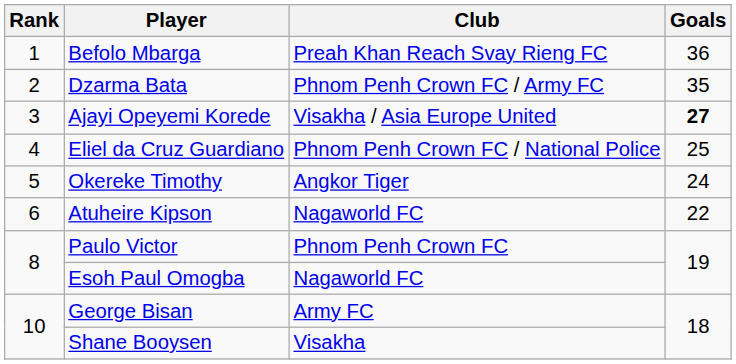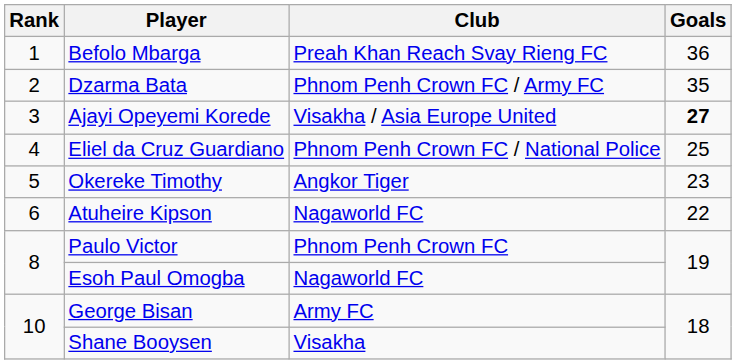 <table class="wikitable" style="text-align:center">
 <tr>
 <th>Rank</th>
 <th>Player</th>
 <th>Club</th>
 <th>Goals</th>
 </tr>
 <tr>
 <td>1</td>
 <td align="left"> <a href='#'>Befolo Mbarga</a></td>
 <td align="left"><a href='#'>Preah Khan Reach Svay Rieng FC</a></td>
 <td>36</td>
 </tr>
 <tr>
 <td>2</td>
 <td align="left"> <a href='#'>Dzarma Bata</a></td>
 <td align="left"><a href='#'>Phnom Penh Crown FC</a> / <a href='#'>Army FC</a></td>
 <td>35</td>
 </tr>
 <tr>
 <td>3</td>
 <td align="left"> <a href='#'>Ajayi Opeyemi Korede</a></td>
 <td align="left"><a href='#'>Visakha</a> / <a href='#'>Asia Europe United</a></td>
 <td><strong>27</strong></td>
 </tr>
 <tr>
 <td>4</td>
 <td align="left"> <a href='#'>Eliel da Cruz Guardiano</a></td>
 <td align="left"><a href='#'>Phnom Penh Crown FC</a> / <a href='#'>National Police</a></td>
 <td>25</td>
 </tr>
 <tr>
 <td>5</td>
 <td align="left"> <a href='#'>Okereke Timothy</a></td>
 <td align="left"><a href='#'>Angkor Tiger</a></td>
-<td>24</td>
+<td>23</td>
 </tr>
 <tr>
 <td>6</td>
 <td align="left"> <a href='#'>Atuheire Kipson</a></td>
 <td align="left"><a href='#'>Nagaworld FC</a></td>
 <td>22</td>
 </tr>
 <tr>
 <td rowspan=2>8</td>
 <td align="left"> <a href='#'>Paulo Victor</a></td>
 <td align="left"><a href='#'>Phnom Penh Crown FC</a></td>
 <td rowspan=2>19</td>
 </tr>
 <tr>
 <td align="left"> <a href='#'>Esoh Paul Omogba</a></td>
 <td align="left"><a href='#'>Nagaworld FC</a></td>
 </tr>
 <tr>
 <td rowspan=2>10</td>
 <td align="left"> <a href='#'>George Bisan</a></td>
 <td align="left"><a href='#'>Army FC</a></td>
 <td rowspan=2>18</td>
 </tr>
 <tr>
 <td align="left"> <a href='#'>Shane Booysen</a></td>
 <td align="left"><a href='#'>Visakha</a></td>
 </tr>
 </table>
